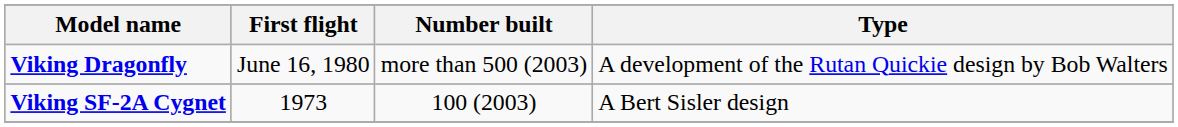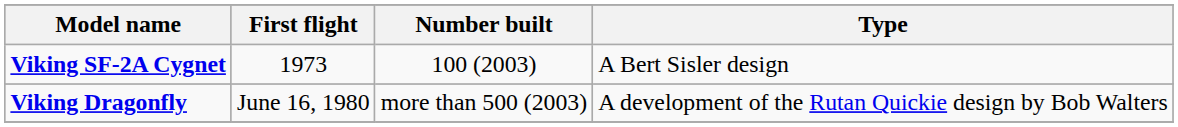 <table class="wikitable" align=center style="font-size:90%;">
 <tr>
 </tr>
 <tr style="background:#efefef;">
 <th>Model name</th>
 <th>First flight</th>
 <th>Number built</th>
 <th>Type</th>
 </tr>
 <tr>
+<td align=left><strong><a href='#'>Viking SF-2A Cygnet</a></strong></td>
+<td align=center>1973</td>
+<td align=center>100 (2003)</td>
+<td align=left>A Bert Sisler design</td>
+</tr>
+<tr>
 <td align=left><strong><a href='#'>Viking Dragonfly</a></strong></td>
 <td align=center>June 16, 1980</td>
 <td align=center>more than 500 (2003)</td>
 <td align=left>A development of the <a href='#'>Rutan Quickie</a> design by Bob Walters</td>
 </tr>
 <tr>
-<td align=left><strong><a href='#'>Viking SF-2A Cygnet</a></strong></td>
-<td align=center>1973</td>
-<td align=center>100 (2003)</td>
-<td align=left>A Bert Sisler design</td>
-</tr>
-<tr>
 </tr>
 </table>
